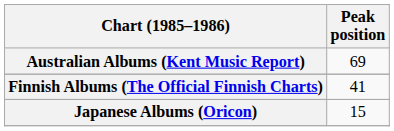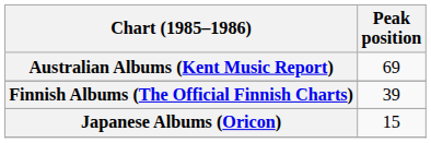 <table class="wikitable sortable plainrowheaders">
 <tr>
 <th>Chart (1985–1986)</th>
 <th>Peak<br>position</th>
 </tr>
 <tr>
 <th scope="row">Australian Albums (<a href='#'>Kent Music Report</a>)</th>
 <td align="center">69</td>
 </tr>
 <tr>
 </tr>
 <tr>
 <th scope="row">Finnish Albums (<a href='#'>The Official Finnish Charts</a>)</th>
-<td align="center">41</td>
+<td align="center">39</td>
 </tr>
 <tr>
 </tr>
 <tr>
 <th scope="row">Japanese Albums (<a href='#'>Oricon</a>)</th>
 <td align="center">15</td>
 </tr>
 <tr>
 </tr>
 <tr>
 </tr>
 <tr>
 </tr>
 <tr>
 </tr>
 <tr>
 </tr>
 </table>
